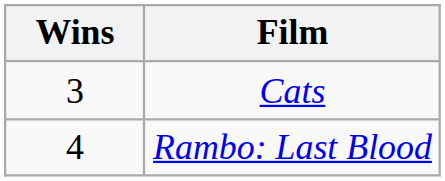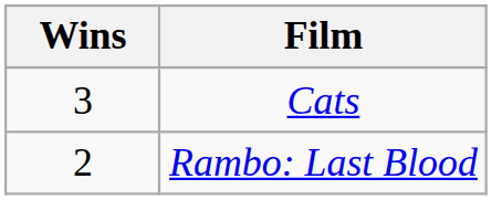 <table class="wikitable sortable" rowspan=2 style="text-align: center;">
 <tr>
 <th scope="col" width="55">Wins</th>
 <th scope="col" align="center">Film</th>
 </tr>
 <tr>
 <td>3</td>
 <td><em><a href='#'>Cats</a></em></td>
 </tr>
 <tr>
-<td>4</td>
+<td>2</td>
 <td><em><a href='#'>Rambo: Last Blood</a></em></td>
 </tr>
 </table>
